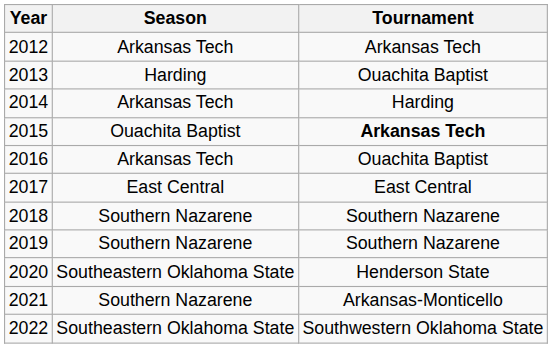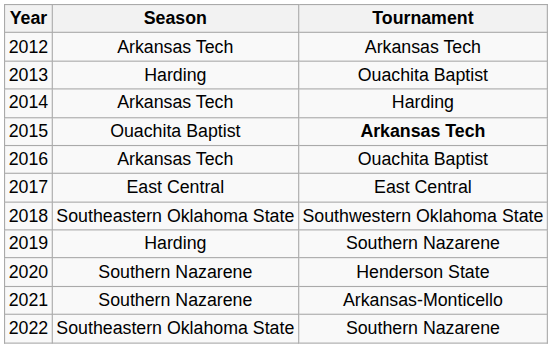 <table class="wikitable" style=text-align:center>
 <tr>
 <th>Year</th>
 <th>Season</th>
 <th>Tournament</th>
 </tr>
 <tr>
 <td>2012</td>
 <td>Arkansas Tech</td>
 <td>Arkansas Tech</td>
 </tr>
 <tr>
 <td>2013</td>
 <td>Harding</td>
 <td>Ouachita Baptist</td>
 </tr>
 <tr>
 <td>2014</td>
 <td>Arkansas Tech</td>
 <td>Harding</td>
 </tr>
 <tr>
 <td>2015</td>
 <td>Ouachita Baptist</td>
 <td><strong>Arkansas Tech</strong></td>
 </tr>
 <tr>
 <td>2016</td>
 <td>Arkansas Tech</td>
 <td>Ouachita Baptist</td>
 </tr>
 <tr>
 <td>2017</td>
 <td>East Central</td>
 <td>East Central</td>
 </tr>
 <tr>
 <td>2018</td>
-<td>Southern Nazarene</td>
-<td>Southern Nazarene</td>
+<td>Southeastern Oklahoma State</td>
+<td>Southwestern Oklahoma State</td>
 </tr>
 <tr>
 <td>2019</td>
-<td>Southern Nazarene</td>
+<td>Harding</td>
 <td>Southern Nazarene</td>
 </tr>
 <tr>
 <td>2020</td>
-<td>Southeastern Oklahoma State</td>
+<td>Southern Nazarene</td>
 <td>Henderson State</td>
 </tr>
 <tr>
 <td>2021</td>
 <td>Southern Nazarene</td>
 <td>Arkansas-Monticello</td>
 </tr>
 <tr>
 <td>2022</td>
 <td>Southeastern Oklahoma State</td>
-<td>Southwestern Oklahoma State</td>
+<td>Southern Nazarene</td>
 </tr>
 </table>
